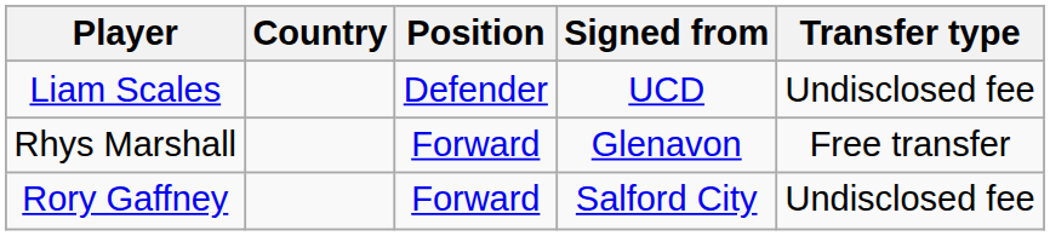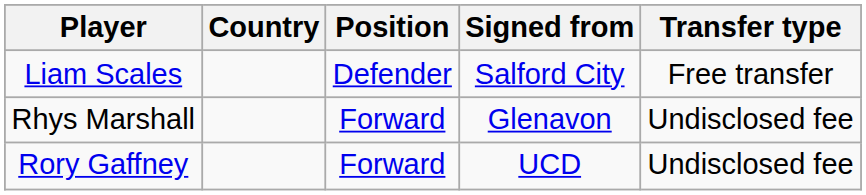 <table class="wikitable" style="text-align:center">
 <tr>
 <th>Player</th>
 <th>Country</th>
 <th>Position</th>
 <th>Signed from</th>
 <th>Transfer type</th>
 </tr>
 <tr>
 <td><a href='#'>Liam Scales</a></td>
 <td></td>
 <td><a href='#'>Defender</a></td>
-<td> <a href='#'>UCD</a></td>
-<td>Undisclosed fee</td>
+<td> <a href='#'>Salford City</a></td>
+<td>Free transfer</td>
 </tr>
 <tr>
 <td>Rhys Marshall</td>
 <td></td>
 <td><a href='#'>Forward</a></td>
 <td> <a href='#'>Glenavon</a></td>
-<td>Free transfer</td>
+<td>Undisclosed fee</td>
 </tr>
 <tr>
 <td><a href='#'>Rory Gaffney</a></td>
 <td></td>
 <td><a href='#'>Forward</a></td>
-<td> <a href='#'>Salford City</a></td>
+<td> <a href='#'>UCD</a></td>
 <td>Undisclosed fee</td>
 </tr>
 </table>
